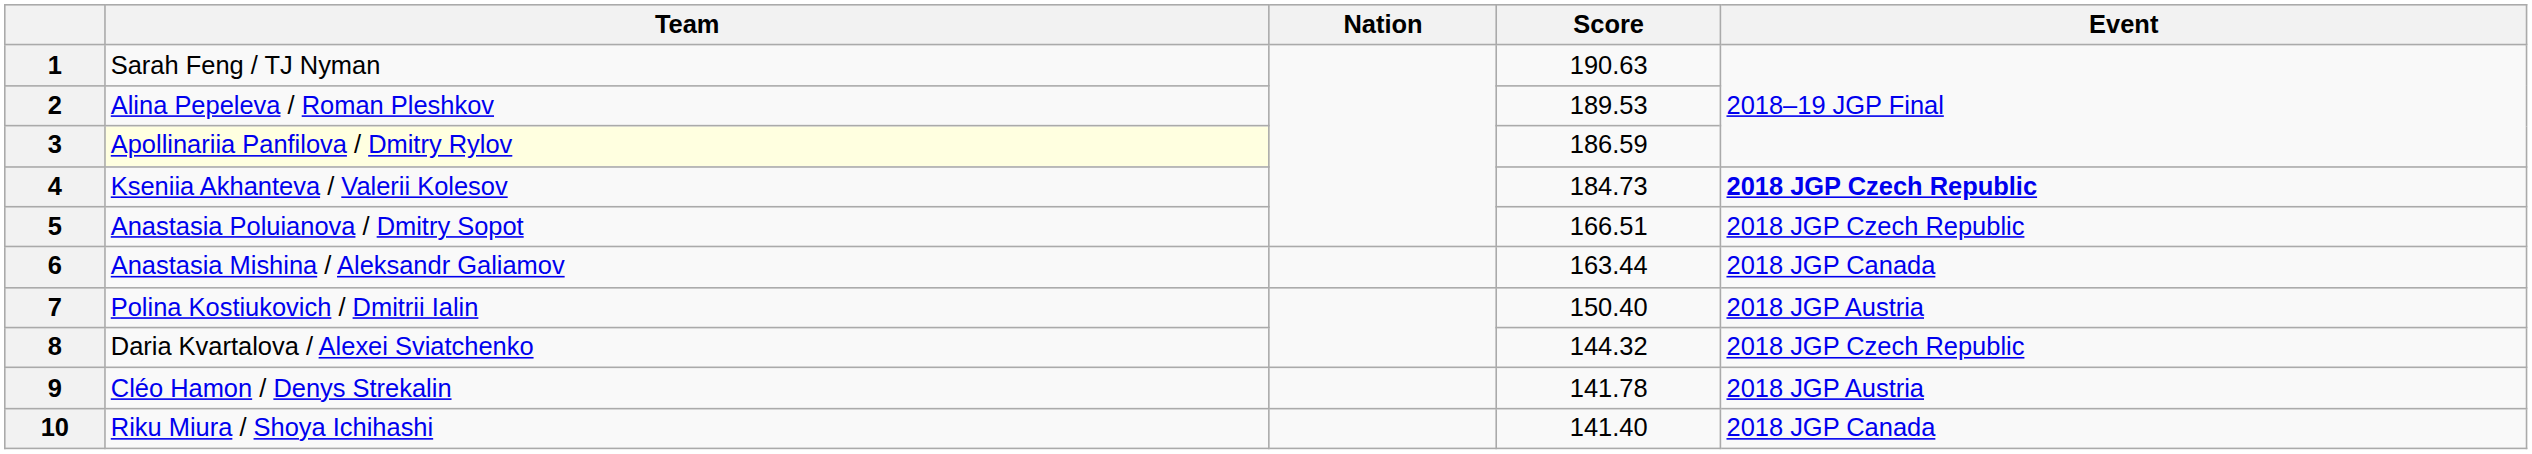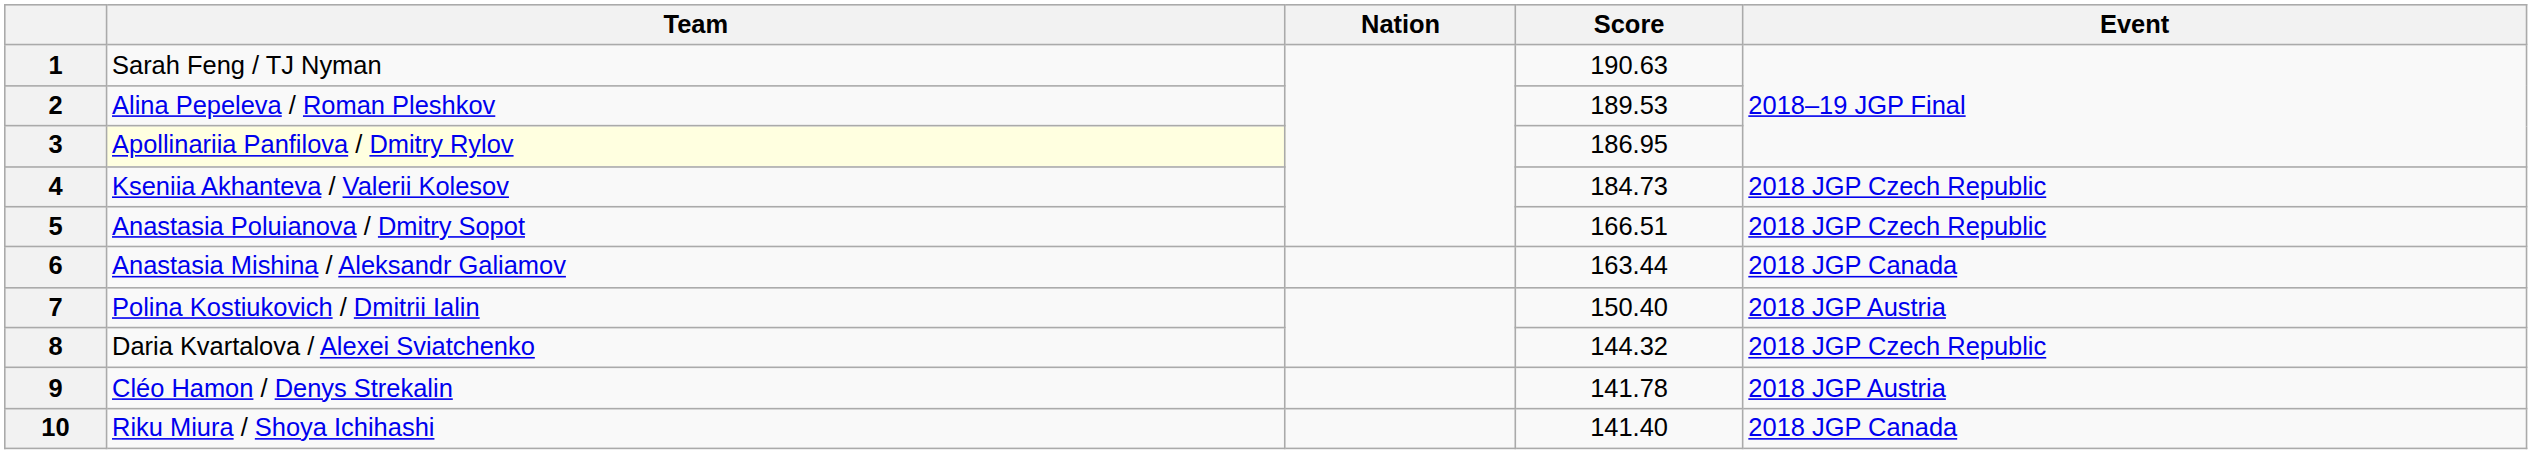 <table class="wikitable sortable" style="text-align:left; width:80%">
 <tr>
 <th scope="col"></th>
 <th scope="col">Team</th>
 <th scope="col">Nation</th>
 <th scope="col">Score</th>
 <th scope="col">Event</th>
 </tr>
 <tr>
 <th scope="row">1</th>
 <td>Sarah Feng / TJ Nyman</td>
 <td rowspan="5"></td>
 <td style="text-align:center;">190.63</td>
 <td rowspan="3"><a href='#'>2018–19 JGP Final</a></td>
 </tr>
 <tr>
 <th scope="row">2</th>
 <td><a href='#'>Alina Pepeleva</a> / <a href='#'>Roman Pleshkov</a></td>
 <td style="text-align:center;">189.53</td>
 </tr>
 <tr>
 <th scope="row">3</th>
 <td style="background: lightyellow;"><a href='#'>Apollinariia Panfilova</a> / <a href='#'>Dmitry Rylov</a></td>
-<td style="text-align:center;">186.59</td>
+<td style="text-align:center;">186.95</td>
 </tr>
 <tr>
 <th scope="row">4</th>
 <td><a href='#'>Kseniia Akhanteva</a> / <a href='#'>Valerii Kolesov</a></td>
 <td style="text-align:center;">184.73</td>
-<td><strong><a href='#'>2018 JGP Czech Republic</a></strong></td>
+<td><a href='#'>2018 JGP Czech Republic</a></td>
 </tr>
 <tr>
 <th scope="row">5</th>
 <td><a href='#'>Anastasia Poluianova</a> / <a href='#'>Dmitry Sopot</a></td>
 <td style="text-align:center;">166.51</td>
 <td><a href='#'>2018 JGP Czech Republic</a></td>
 </tr>
 <tr>
 <th scope="row">6</th>
 <td><a href='#'>Anastasia Mishina</a> / <a href='#'>Aleksandr Galiamov</a></td>
 <td></td>
 <td style="text-align:center;">163.44</td>
 <td><a href='#'>2018 JGP Canada</a></td>
 </tr>
 <tr>
 <th scope="row">7</th>
 <td><a href='#'>Polina Kostiukovich</a> / <a href='#'>Dmitrii Ialin</a></td>
 <td rowspan="2"></td>
 <td style="text-align:center;">150.40</td>
 <td><a href='#'>2018 JGP Austria</a></td>
 </tr>
 <tr>
 <th scope="row">8</th>
 <td>Daria Kvartalova / <a href='#'>Alexei Sviatchenko</a></td>
 <td style="text-align:center;">144.32</td>
 <td><a href='#'>2018 JGP Czech Republic</a></td>
 </tr>
 <tr>
 <th scope="row">9</th>
 <td><a href='#'>Cléo Hamon</a> / <a href='#'>Denys Strekalin</a></td>
 <td></td>
 <td style="text-align:center;">141.78</td>
 <td><a href='#'>2018 JGP Austria</a></td>
 </tr>
 <tr>
 <th scope="row">10</th>
 <td><a href='#'>Riku Miura</a> / <a href='#'>Shoya Ichihashi</a></td>
 <td></td>
 <td style="text-align:center;">141.40</td>
 <td><a href='#'>2018 JGP Canada</a></td>
 </tr>
 </table>
